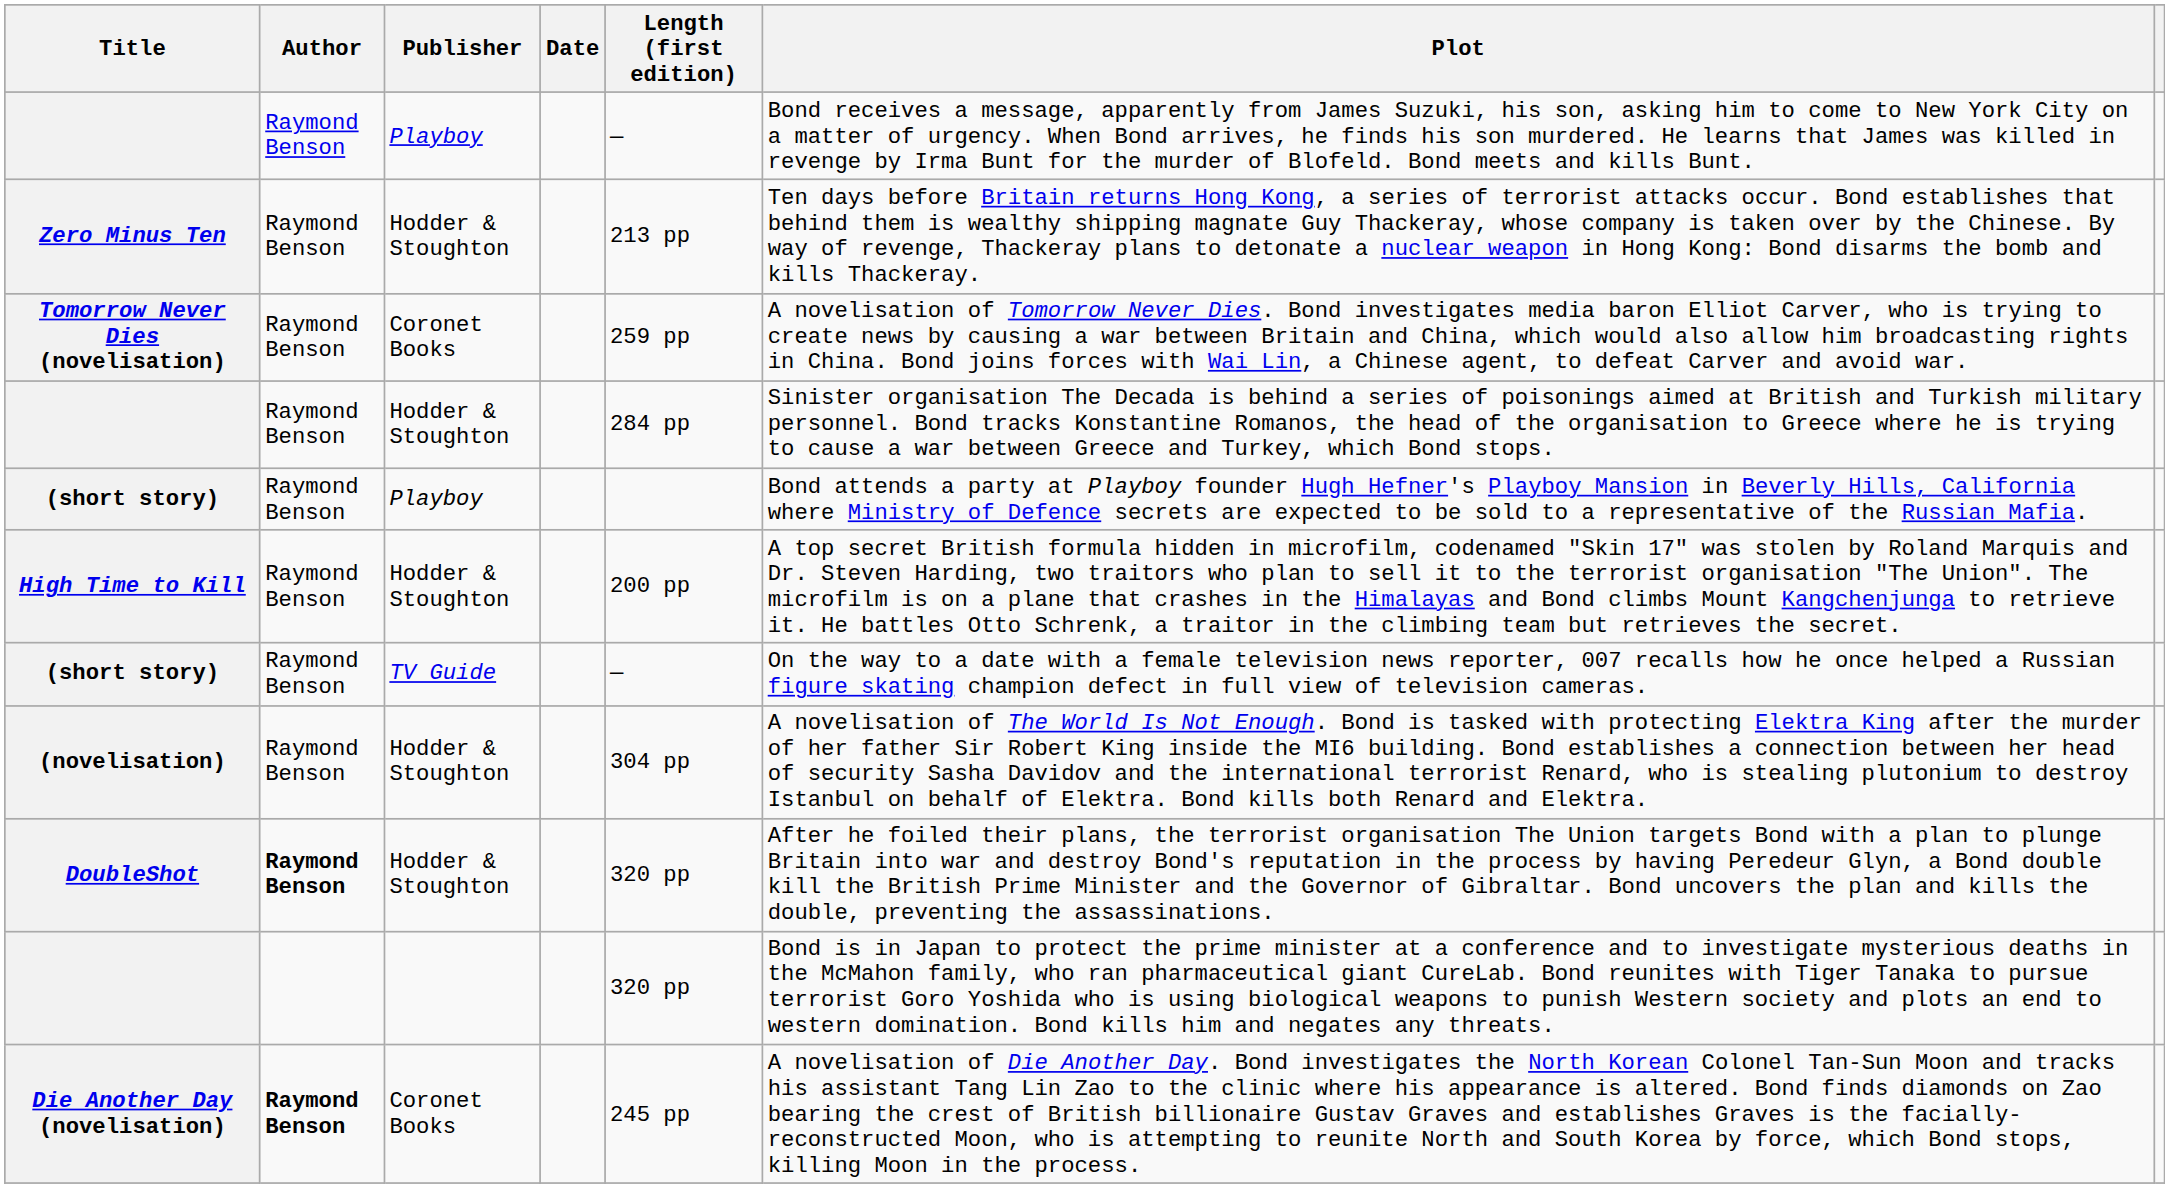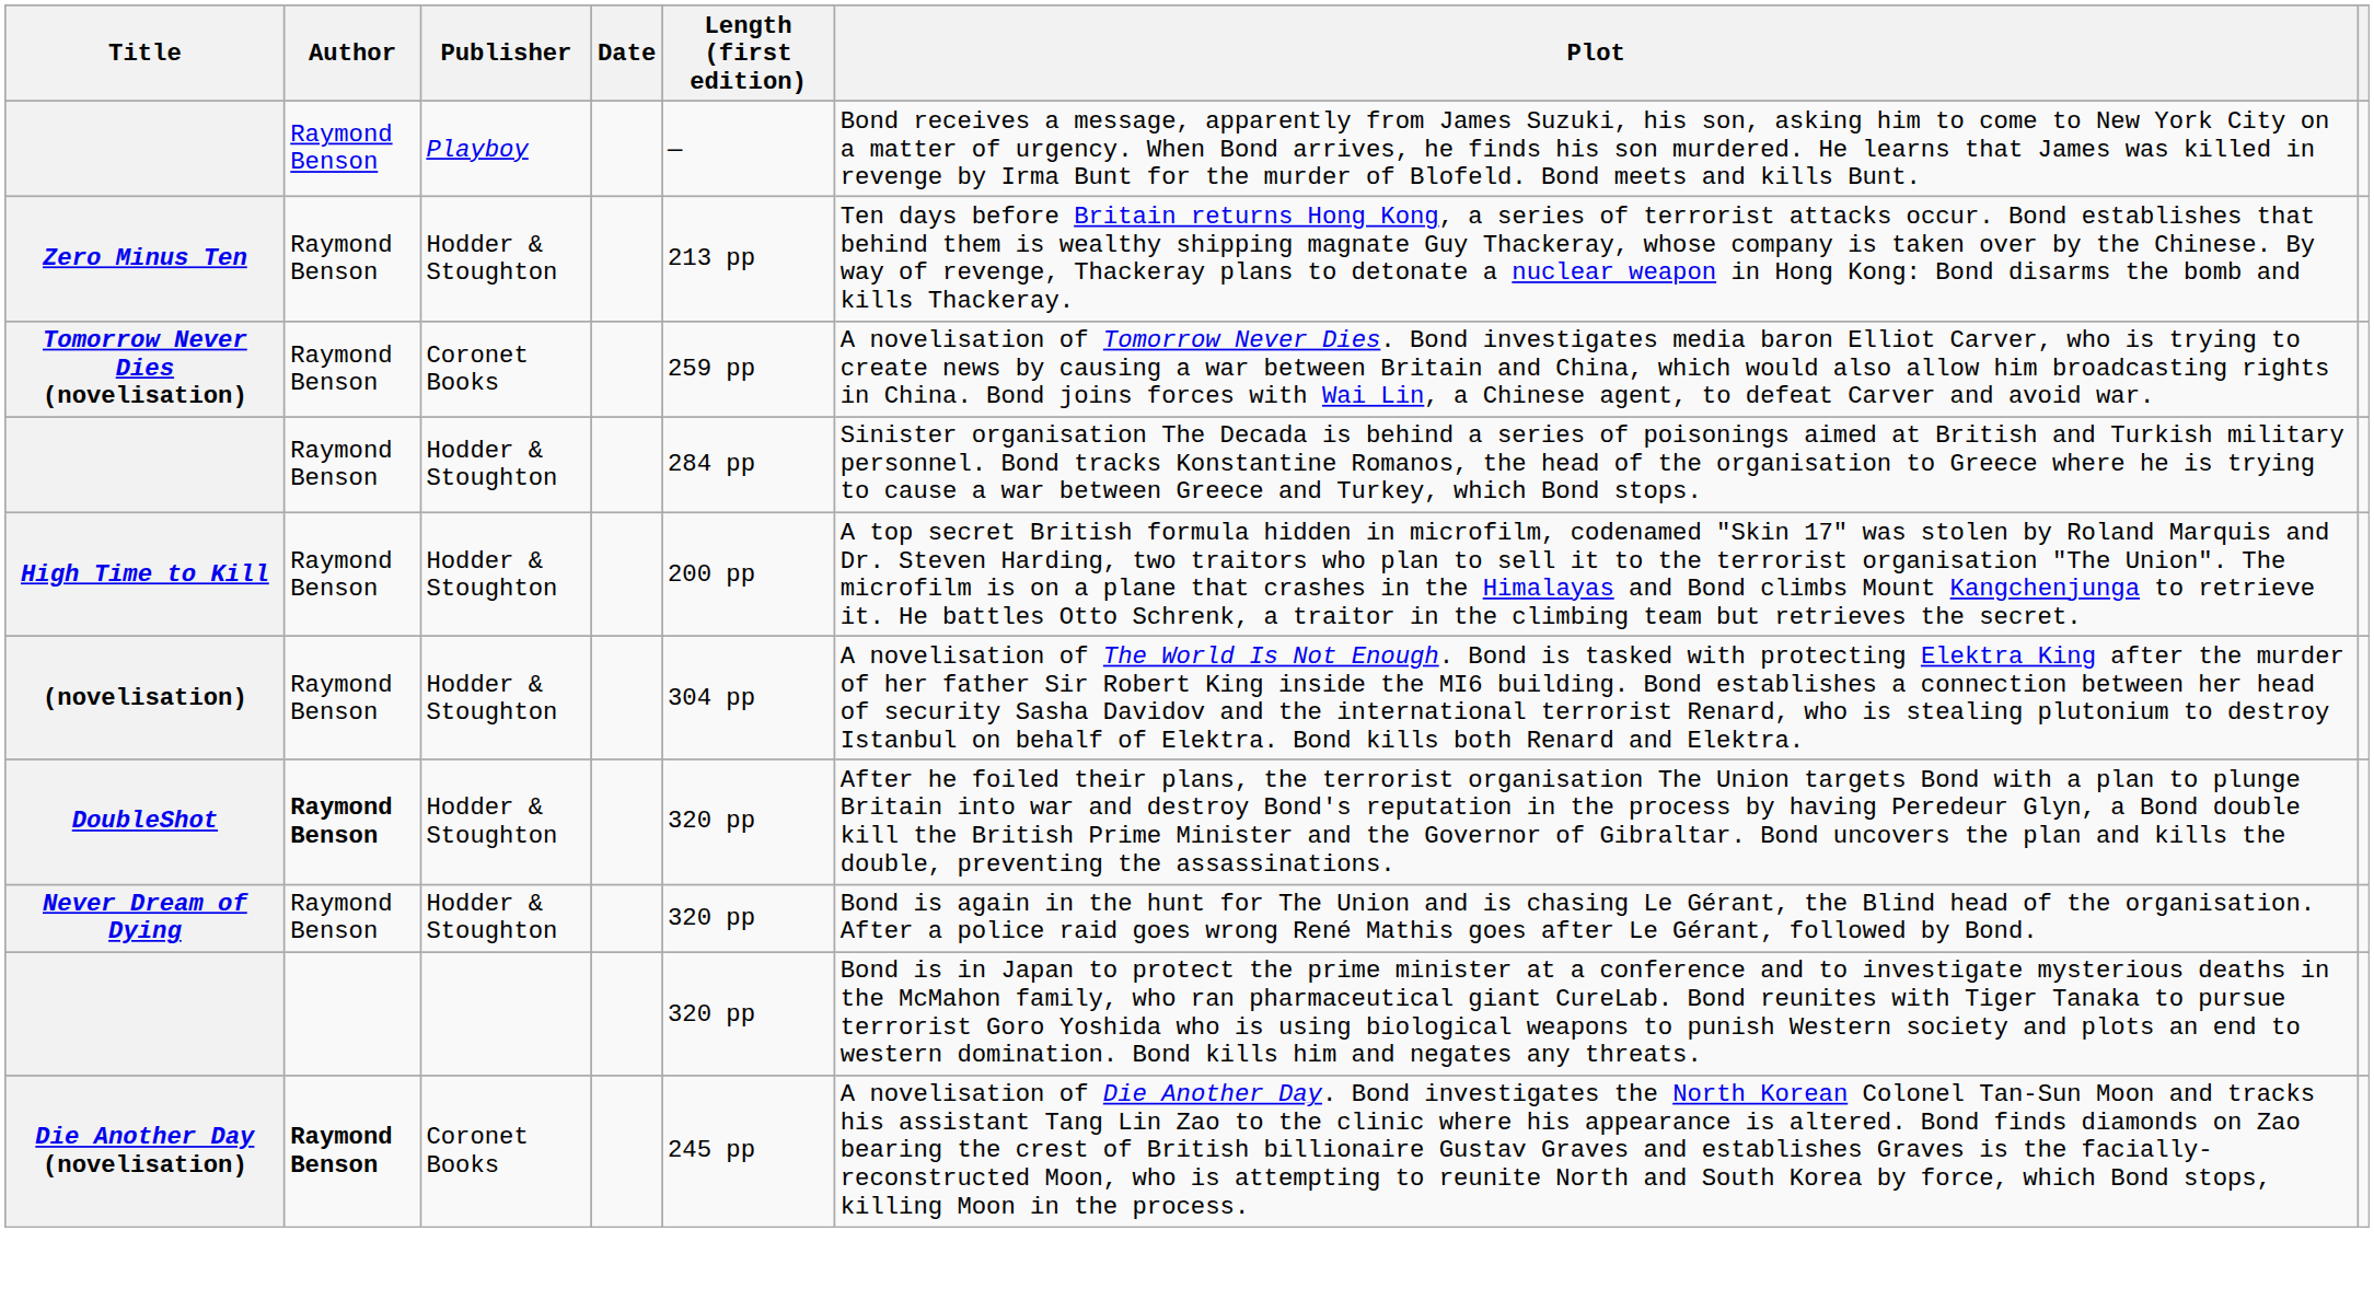 <table class="wikitable plainrowheaders sortable" style="margin-right: 0;">
 <tr>
 <th scope="col">Title</th>
 <th scope="col">Author</th>
 <th scope="col">Publisher</th>
 <th scope="col">Date</th>
 <th scope="col">Length (first edition)</th>
 <th scope="col" class="unsortable">Plot</th>
 <th scope="col" class="unsortable"></th>
 </tr>
 <tr>
 <th scope="row"> </th>
 <td><a href='#'>Raymond Benson</a></td>
 <td><em><a href='#'>Playboy</a></em></td>
 <td></td>
 <td>—</td>
 <td>Bond receives a message, apparently from James Suzuki, his son, asking him to come to New York City on a matter of urgency. When Bond arrives, he finds his son murdered. He learns that James was killed in revenge by Irma Bunt for the murder of Blofeld. Bond meets and kills Bunt.</td>
 <td style="text-align: center;"></td>
 </tr>
 <tr>
 <th scope="row"><em><a href='#'>Zero Minus Ten</a></em></th>
 <td>Raymond Benson</td>
 <td>Hodder & Stoughton</td>
 <td></td>
 <td>213 pp</td>
 <td>Ten days before <a href='#'>Britain returns Hong Kong</a>, a series of terrorist attacks occur. Bond establishes that behind them is wealthy shipping magnate Guy Thackeray, whose company is taken over by the Chinese. By way of revenge, Thackeray plans to detonate a <a href='#'>nuclear weapon</a> in Hong Kong: Bond disarms the bomb and kills Thackeray.</td>
 <td style="text-align: center;"></td>
 </tr>
 <tr>
 <th scope="row"><em><a href='#'>Tomorrow Never Dies</a></em> (novelisation)</th>
 <td>Raymond Benson</td>
 <td>Coronet Books</td>
 <td></td>
 <td>259 pp</td>
 <td>A novelisation of <em><a href='#'>Tomorrow Never Dies</a></em>. Bond investigates media baron Elliot Carver, who is trying to create news by causing a war between Britain and China, which would also allow him broadcasting rights in China. Bond joins forces with <a href='#'>Wai Lin</a>, a Chinese agent, to defeat Carver and avoid war.</td>
 <td style="text-align: center;"></td>
 </tr>
 <tr>
 <th scope="row"></th>
 <td>Raymond Benson</td>
 <td>Hodder & Stoughton</td>
 <td></td>
 <td>284 pp</td>
 <td>Sinister organisation The Decada is behind a series of poisonings aimed at British and Turkish military personnel. Bond tracks Konstantine Romanos, the head of the organisation to Greece where he is trying to cause a war between Greece and Turkey, which Bond stops.</td>
 <td style="text-align: center;"></td>
 </tr>
 <tr>
-<th scope="row"> (short story)</th>
-<td>Raymond Benson</td>
-<td><em>Playboy</em></td>
-<td></td>
-<td></td>
-<td>Bond attends a party at <em>Playboy</em> founder <a href='#'>Hugh Hefner</a>'s <a href='#'>Playboy Mansion</a> in <a href='#'>Beverly Hills, California</a> where <a href='#'>Ministry of Defence</a> secrets are expected to be sold to a representative of the <a href='#'>Russian Mafia</a>.</td>
-<td style="text-align: center;"></td>
-</tr>
-<tr>
 <th scope="row"><em><a href='#'>High Time to Kill</a></em></th>
 <td>Raymond Benson</td>
 <td>Hodder & Stoughton</td>
 <td></td>
 <td>200 pp</td>
 <td>A top secret British formula hidden in microfilm, codenamed "Skin 17" was stolen by Roland Marquis and Dr. Steven Harding, two traitors who plan to sell it to the terrorist organisation "The Union". The microfilm is on a plane that crashes in the <a href='#'>Himalayas</a> and Bond climbs Mount <a href='#'>Kangchenjunga</a> to retrieve it. He battles Otto Schrenk, a traitor in the climbing team but retrieves the secret.</td>
-<td style="text-align: center;"></td>
-</tr>
-<tr>
-<th scope="row"> (short story)</th>
-<td>Raymond Benson</td>
-<td><em><a href='#'>TV Guide</a></em> </td>
-<td></td>
-<td>—</td>
-<td>On the way to a date with a female television news reporter, 007 recalls how he once helped a Russian <a href='#'>figure skating</a> champion defect in full view of television cameras.</td>
 <td style="text-align: center;"></td>
 </tr>
 <tr>
 <th scope="row"> (novelisation)</th>
 <td>Raymond Benson</td>
 <td>Hodder & Stoughton</td>
 <td></td>
 <td>304 pp</td>
 <td>A novelisation of <em><a href='#'>The World Is Not Enough</a></em>. Bond is tasked with protecting <a href='#'>Elektra King</a> after the murder of her father Sir Robert King inside the MI6 building. Bond establishes a connection between her head of security Sasha Davidov and the international terrorist Renard, who is stealing plutonium to destroy Istanbul on behalf of Elektra. Bond kills both Renard and Elektra.</td>
 <td style="text-align: center;"></td>
 </tr>
 <tr>
 <th scope="row"><em><a href='#'>DoubleShot</a></em></th>
 <td><strong>Raymond Benson</strong></td>
 <td>Hodder & Stoughton</td>
 <td></td>
 <td>320 pp</td>
 <td>After he foiled their plans, the terrorist organisation The Union targets Bond with a plan to plunge Britain into war and destroy Bond's reputation in the process by having Peredeur Glyn, a Bond double kill the British Prime Minister and the Governor of Gibraltar. Bond uncovers the plan and kills the double, preventing the assassinations.</td>
 <td style="text-align: center;"></td>
 </tr>
 <tr>
+<th scope="row"><em><a href='#'>Never Dream of Dying</a></em></th>
+<td>Raymond Benson</td>
+<td>Hodder & Stoughton</td>
+<td></td>
+<td>320 pp</td>
+<td>Bond is again in the hunt for The Union and is chasing Le Gérant, the Blind head of the organisation. After a police raid goes wrong René Mathis goes after Le Gérant, followed by Bond.</td>
+<td style="text-align: center;"></td>
+</tr>
+<tr>
 <th scope="row"></th>
 <td></td>
 <td></td>
 <td></td>
 <td>320 pp</td>
 <td>Bond is in Japan to protect the prime minister at a conference and to investigate mysterious deaths in the McMahon family, who ran pharmaceutical giant CureLab. Bond reunites with Tiger Tanaka to pursue terrorist Goro Yoshida who is using biological weapons to punish Western society and plots an end to western domination. Bond kills him and negates any threats.</td>
 <td style="text-align: center;"></td>
 </tr>
 <tr>
 <th scope="row"><em><a href='#'>Die Another Day</a></em> (novelisation)</th>
 <td><strong>Raymond Benson</strong></td>
 <td>Coronet Books</td>
 <td></td>
 <td>245 pp</td>
 <td>A novelisation of <em><a href='#'>Die Another Day</a></em>. Bond investigates the <a href='#'>North Korean</a> Colonel Tan-Sun Moon and tracks his assistant Tang Lin Zao to the clinic where his appearance is altered. Bond finds diamonds on Zao bearing the crest of British billionaire Gustav Graves and establishes Graves is the facially-reconstructed Moon, who is attempting to reunite North and South Korea by force, which Bond stops, killing Moon in the process.</td>
 <td style="text-align: center;"></td>
 </tr>
 </table>
